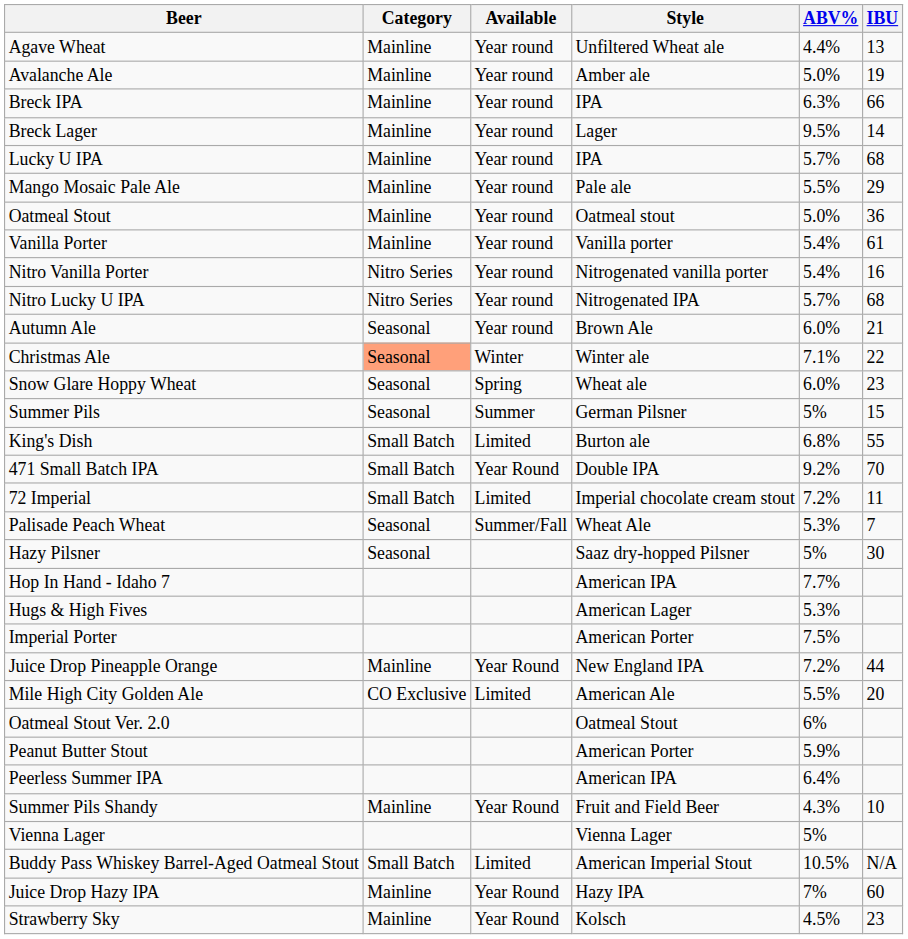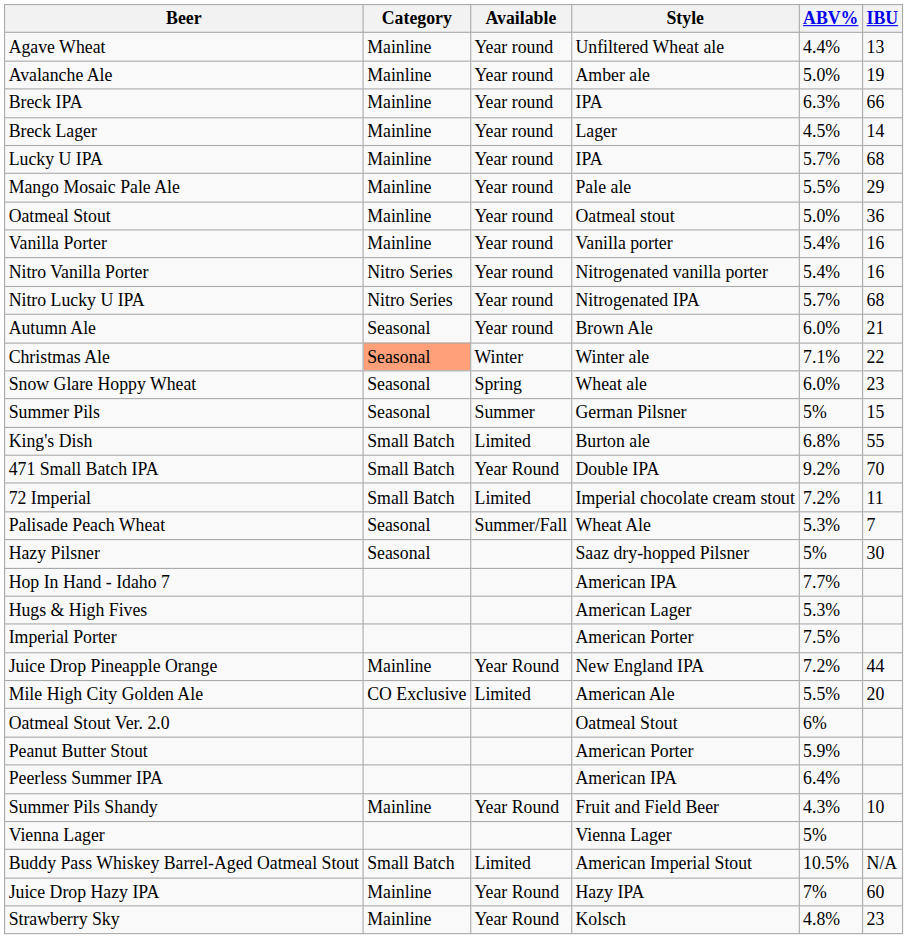 <table class="wikitable sortable">
 <tr>
 <th scope="col">Beer</th>
 <th scope="col">Category</th>
 <th scope="col">Available</th>
 <th scope="col">Style</th>
 <th scope="col"><a href='#'>ABV%</a></th>
 <th scope="col"><a href='#'>IBU</a></th>
 </tr>
 <tr>
 <td>Agave Wheat</td>
 <td>Mainline</td>
 <td>Year round</td>
 <td>Unfiltered Wheat ale</td>
 <td>4.4%</td>
 <td>13</td>
 </tr>
 <tr>
 <td>Avalanche Ale</td>
 <td>Mainline</td>
 <td>Year round</td>
 <td>Amber ale</td>
 <td>5.0%</td>
 <td>19</td>
 </tr>
 <tr>
 <td>Breck IPA</td>
 <td>Mainline</td>
 <td>Year round</td>
 <td>IPA</td>
 <td>6.3%</td>
 <td>66</td>
 </tr>
 <tr>
 <td>Breck Lager</td>
 <td>Mainline</td>
 <td>Year round</td>
 <td>Lager</td>
-<td>9.5%</td>
+<td>4.5%</td>
 <td>14</td>
 </tr>
 <tr>
 <td>Lucky U IPA</td>
 <td>Mainline</td>
 <td>Year round</td>
 <td>IPA</td>
 <td>5.7%</td>
 <td>68</td>
 </tr>
 <tr>
 <td>Mango Mosaic Pale Ale</td>
 <td>Mainline</td>
 <td>Year round</td>
 <td>Pale ale</td>
 <td>5.5%</td>
 <td>29</td>
 </tr>
 <tr>
 <td>Oatmeal Stout</td>
 <td>Mainline</td>
 <td>Year round</td>
 <td>Oatmeal stout</td>
 <td>5.0%</td>
 <td>36</td>
 </tr>
 <tr>
 <td>Vanilla Porter</td>
 <td>Mainline</td>
 <td>Year round</td>
 <td>Vanilla porter</td>
 <td>5.4%</td>
-<td>61</td>
+<td>16</td>
 </tr>
 <tr>
 <td>Nitro Vanilla Porter</td>
 <td>Nitro Series</td>
 <td>Year round</td>
 <td>Nitrogenated vanilla porter</td>
 <td>5.4%</td>
 <td>16</td>
 </tr>
 <tr>
 <td>Nitro Lucky U IPA</td>
 <td>Nitro Series</td>
 <td>Year round</td>
 <td>Nitrogenated IPA</td>
 <td>5.7%</td>
 <td>68</td>
 </tr>
 <tr>
 <td>Autumn Ale</td>
 <td>Seasonal</td>
 <td>Year round</td>
 <td>Brown Ale</td>
 <td>6.0%</td>
 <td>21</td>
 </tr>
 <tr>
 <td>Christmas Ale</td>
 <td style="background: lightsalmon;">Seasonal</td>
 <td>Winter</td>
 <td>Winter ale</td>
 <td>7.1%</td>
 <td>22</td>
 </tr>
 <tr>
 <td>Snow Glare Hoppy Wheat</td>
 <td>Seasonal</td>
 <td>Spring</td>
 <td>Wheat ale</td>
 <td>6.0%</td>
 <td>23</td>
 </tr>
 <tr>
 <td>Summer Pils</td>
 <td>Seasonal</td>
 <td>Summer</td>
 <td>German Pilsner</td>
 <td>5%</td>
 <td>15</td>
 </tr>
 <tr>
 <td>King's Dish</td>
 <td>Small Batch</td>
 <td>Limited</td>
 <td>Burton ale</td>
 <td>6.8%</td>
 <td>55</td>
 </tr>
 <tr>
 <td>471 Small Batch IPA</td>
 <td>Small Batch</td>
 <td>Year Round</td>
 <td>Double IPA</td>
 <td>9.2%</td>
 <td>70</td>
 </tr>
 <tr>
 <td>72 Imperial</td>
 <td>Small Batch</td>
 <td>Limited</td>
 <td>Imperial chocolate cream stout</td>
 <td>7.2%</td>
 <td>11</td>
 </tr>
 <tr>
 <td>Palisade Peach Wheat</td>
 <td>Seasonal</td>
 <td>Summer/Fall</td>
 <td>Wheat Ale</td>
 <td>5.3%</td>
 <td>7</td>
 </tr>
 <tr>
 <td>Hazy Pilsner</td>
 <td>Seasonal</td>
 <td></td>
 <td>Saaz dry-hopped Pilsner</td>
 <td>5%</td>
 <td>30</td>
 </tr>
 <tr>
 <td>Hop In Hand - Idaho 7</td>
 <td></td>
 <td></td>
 <td>American IPA</td>
 <td>7.7%</td>
 <td></td>
 </tr>
 <tr>
 <td>Hugs & High Fives</td>
 <td></td>
 <td></td>
 <td>American Lager</td>
 <td>5.3%</td>
 <td></td>
 </tr>
 <tr>
 <td>Imperial Porter</td>
 <td></td>
 <td></td>
 <td>American Porter</td>
 <td>7.5%</td>
 <td></td>
 </tr>
 <tr>
 <td>Juice Drop Pineapple Orange</td>
 <td>Mainline</td>
 <td>Year Round</td>
 <td>New England IPA</td>
 <td>7.2%</td>
 <td>44</td>
 </tr>
 <tr>
 <td>Mile High City Golden Ale</td>
 <td>CO Exclusive</td>
 <td>Limited</td>
 <td>American Ale</td>
 <td>5.5%</td>
 <td>20</td>
 </tr>
 <tr>
 <td>Oatmeal Stout Ver. 2.0</td>
 <td></td>
 <td></td>
 <td>Oatmeal Stout</td>
 <td>6%</td>
 <td></td>
 </tr>
 <tr>
 <td>Peanut Butter Stout</td>
 <td></td>
 <td></td>
 <td>American Porter</td>
 <td>5.9%</td>
 <td></td>
 </tr>
 <tr>
 <td>Peerless Summer IPA</td>
 <td></td>
 <td></td>
 <td>American IPA</td>
 <td>6.4%</td>
 <td></td>
 </tr>
 <tr>
 <td>Summer Pils Shandy</td>
 <td>Mainline</td>
 <td>Year Round</td>
 <td>Fruit and Field Beer</td>
 <td>4.3%</td>
 <td>10</td>
 </tr>
 <tr>
 <td>Vienna Lager</td>
 <td></td>
 <td></td>
 <td>Vienna Lager</td>
 <td>5%</td>
 <td></td>
 </tr>
 <tr>
 <td>Buddy Pass Whiskey Barrel-Aged Oatmeal Stout</td>
 <td>Small Batch</td>
 <td>Limited</td>
 <td>American Imperial Stout</td>
 <td>10.5%</td>
 <td>N/A</td>
 </tr>
 <tr>
 <td>Juice Drop Hazy IPA</td>
 <td>Mainline</td>
 <td>Year Round</td>
 <td>Hazy IPA</td>
 <td>7%</td>
 <td>60</td>
 </tr>
 <tr>
 <td>Strawberry Sky</td>
 <td>Mainline</td>
 <td>Year Round</td>
 <td>Kolsch</td>
-<td>4.5%</td>
+<td>4.8%</td>
 <td>23</td>
 </tr>
 </table>
